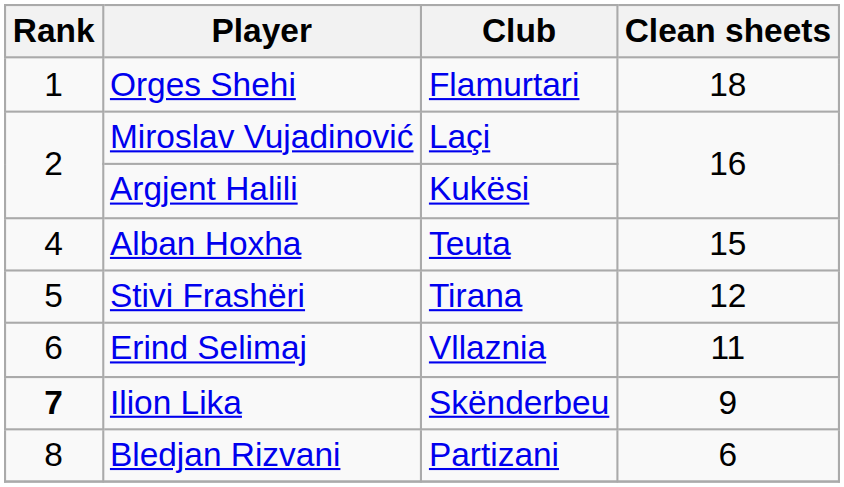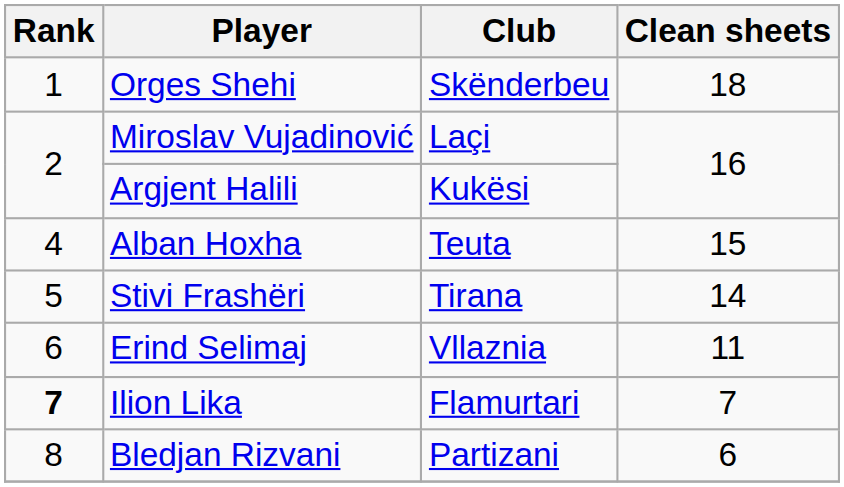 <table class="wikitable sortable" style="text-align:center">
 <tr>
 <th>Rank</th>
 <th>Player</th>
 <th>Club</th>
 <th>Clean sheets</th>
 </tr>
 <tr>
 <td>1</td>
 <td align="left"> <a href='#'>Orges Shehi</a></td>
-<td align="left"><a href='#'>Flamurtari</a></td>
+<td align="left"><a href='#'>Skënderbeu</a></td>
 <td>18</td>
 </tr>
 <tr>
 <td rowspan="2">2</td>
 <td align="left"> <a href='#'>Miroslav Vujadinović</a></td>
 <td align="left"><a href='#'>Laçi</a></td>
 <td rowspan="2">16</td>
 </tr>
 <tr>
 <td align="left"> <a href='#'>Argjent Halili</a></td>
 <td align="left"><a href='#'>Kukësi</a></td>
 </tr>
 <tr>
 <td rowspan="1">4</td>
 <td align="left"> <a href='#'>Alban Hoxha</a></td>
 <td align="left"><a href='#'>Teuta</a></td>
 <td rowspan="1">15</td>
 </tr>
 <tr>
 <td rowspan="1">5</td>
 <td align="left"> <a href='#'>Stivi Frashëri</a></td>
 <td align="left"><a href='#'>Tirana</a></td>
-<td rowspan="1">12</td>
+<td rowspan="1">14</td>
 </tr>
 <tr>
 <td rowspan="1">6</td>
 <td align="left"> <a href='#'>Erind Selimaj</a></td>
 <td align="left"><a href='#'>Vllaznia</a></td>
 <td rowspan="1">11</td>
 </tr>
 <tr>
 <td rowspan="1"><strong>7</strong></td>
 <td align="left"> <a href='#'>Ilion Lika</a></td>
-<td align="left"><a href='#'>Skënderbeu</a></td>
-<td rowspan="1">9</td>
+<td align="left"><a href='#'>Flamurtari</a></td>
+<td rowspan="1">7</td>
 </tr>
 <tr>
 <td rowspan="1">8</td>
 <td align="left"> <a href='#'>Bledjan Rizvani</a></td>
 <td align="left"><a href='#'>Partizani</a></td>
 <td rowspan="1">6</td>
 </tr>
 <tr>
 </tr>
 </table>
